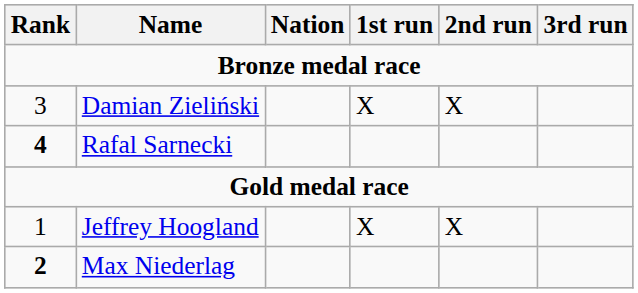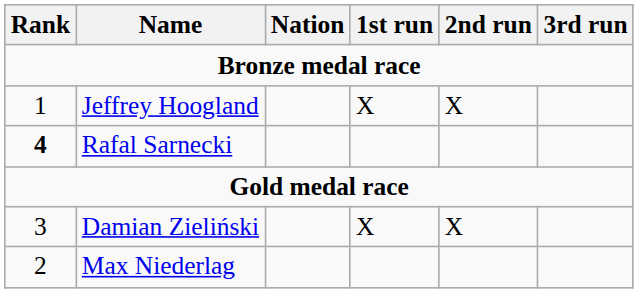 <table class=wikitable sortable style=text-align:center>
 <tr>
 <th>Rank</th>
 <th>Name</th>
 <th>Nation</th>
 <th>1st run</th>
 <th>2nd run</th>
 <th>3rd run</th>
 </tr>
 <tr>
 <td colspan=6><strong>Bronze medal race</strong></td>
 </tr>
-<tr>
-<td>3</td>
-<td align=left><a href='#'>Damian Zieliński</a></td>
+<tr style=background: #ccffcc;>
+<td>1</td>
+<td align=left><a href='#'>Jeffrey Hoogland</a></td>
 <td align=left></td>
 <td align=left>X</td>
 <td align=left>X</td>
 <td align=left></td>
 </tr>
 <tr>
 <td><strong>4</strong></td>
 <td align=left><a href='#'>Rafal Sarnecki</a></td>
 <td align=left></td>
 <td align=left></td>
 <td align=left></td>
 <td align=left></td>
 </tr>
 <tr>
 <td colspan=6><strong>Gold medal race</strong></td>
 </tr>
-<tr style=background: #ccffcc;>
-<td>1</td>
-<td align=left><a href='#'>Jeffrey Hoogland</a></td>
+<tr>
+<td>3</td>
+<td align=left><a href='#'>Damian Zieliński</a></td>
 <td align=left></td>
 <td align=left>X</td>
 <td align=left>X</td>
 <td align=left></td>
 </tr>
 <tr>
-<td><strong>2</strong></td>
+<td>2</td>
 <td align=left><a href='#'>Max Niederlag</a></td>
 <td align=left></td>
 <td align=left></td>
 <td align=left></td>
 <td align=left></td>
 </tr>
 </table>
